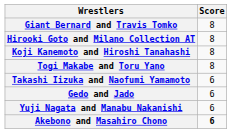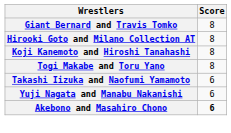 <table class="wikitable" style="margin: 1em auto 1em auto;text-align:center">
 <tr>
 <th>Wrestlers</th>
 <th>Score</th>
 </tr>
 <tr>
 <th><a href='#'>Giant Bernard</a> and <a href='#'>Travis Tomko</a></th>
 <td>8</td>
 </tr>
 <tr>
 <th><a href='#'>Hirooki Goto</a> and <a href='#'>Milano Collection AT</a></th>
 <td>8</td>
 </tr>
 <tr>
 <th><a href='#'>Koji Kanemoto</a> and <a href='#'>Hiroshi Tanahashi</a></th>
 <td>8</td>
 </tr>
 <tr>
 <th><a href='#'>Togi Makabe</a> and <a href='#'>Toru Yano</a></th>
 <td>8</td>
 </tr>
 <tr>
 <th><a href='#'>Takashi Iizuka</a> and <a href='#'>Naofumi Yamamoto</a></th>
 <td>6</td>
 </tr>
 <tr>
-<th><a href='#'>Gedo</a> and <a href='#'>Jado</a></th>
-<td>6</td>
-</tr>
-<tr>
 <th><a href='#'>Yuji Nagata</a> and <a href='#'>Manabu Nakanishi</a></th>
 <td>6</td>
 </tr>
 <tr>
 <th><a href='#'>Akebono</a> and <a href='#'>Masahiro Chono</a></th>
 <td><strong>6</strong></td>
 </tr>
 </table>
